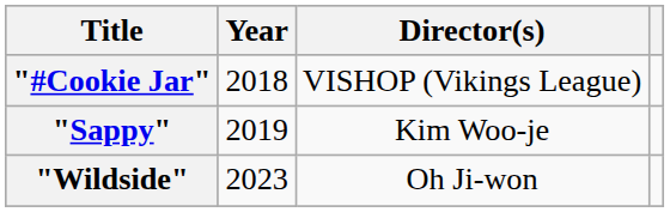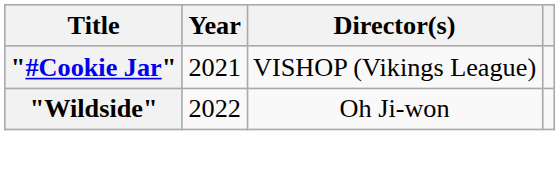 <table class="wikitable plainrowheaders" style="text-align:center">
 <tr>
 <th scope="col">Title</th>
 <th scope="col">Year</th>
 <th scope="col">Director(s)</th>
 <th scope="col"></th>
 </tr>
 <tr>
 <th scope="row">"<a href='#'>#Cookie Jar</a>"</th>
-<td>2018</td>
+<td>2021</td>
 <td>VISHOP (Vikings League)</td>
 <td></td>
 </tr>
 <tr>
-<th scope="row">"<a href='#'>Sappy</a>"</th>
-<td>2019</td>
-<td>Kim Woo-je</td>
-<td></td>
-</tr>
-<tr>
 <th scope="row">"Wildside"</th>
-<td>2023</td>
+<td>2022</td>
 <td>Oh Ji-won</td>
 <td></td>
 </tr>
 </table>
